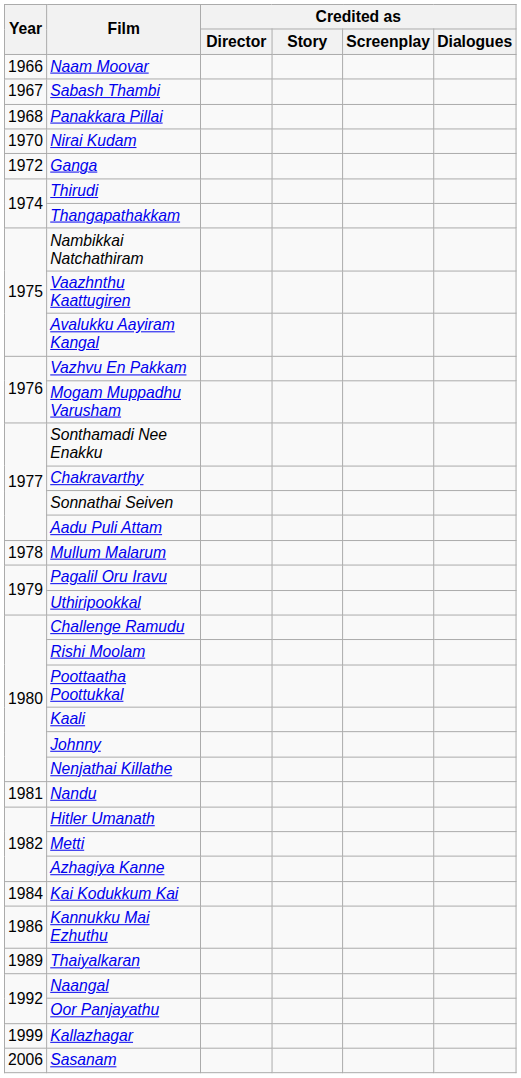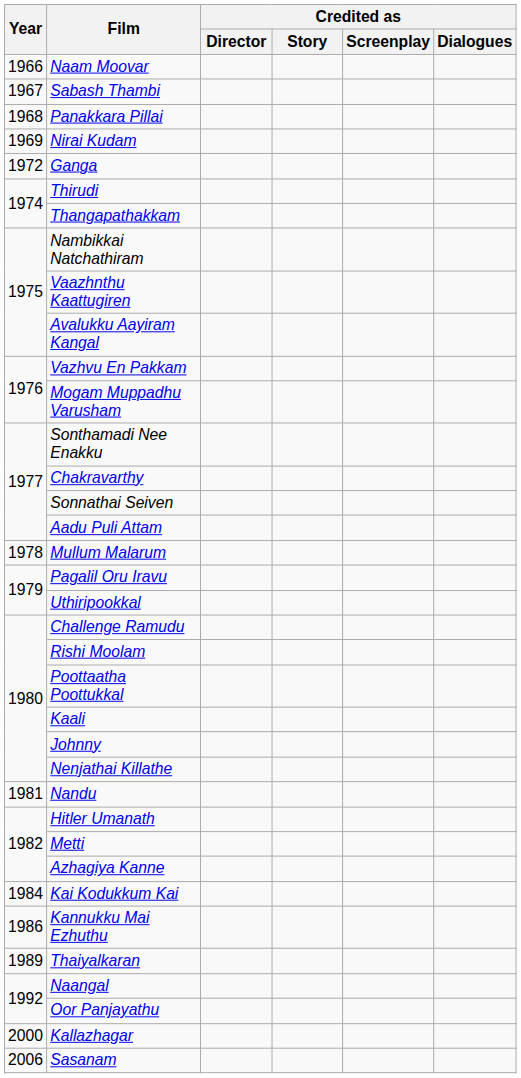 <table class="wikitable sortable">
 <tr>
 <th rowspan="2" style="width:35px;">Year</th>
 <th rowspan="2" style="width:150px;">Film</th>
 <th colspan="4" style="width:195px;">Credited as</th>
 </tr>
 <tr>
 <th style="width:65px;">Director</th>
 <th width=65>Story</th>
 <th width=65>Screenplay</th>
 <th width=65>Dialogues</th>
 </tr>
 <tr>
 <td style="text-align:center;">1966</td>
 <td><em><a href='#'>Naam Moovar</a></em></td>
 <td></td>
 <td style="text-align:center;"></td>
 <td></td>
 <td></td>
 </tr>
 <tr>
 <td style="text-align:center;">1967</td>
 <td><em><a href='#'>Sabash Thambi</a></em></td>
 <td></td>
 <td style="text-align:center;"></td>
 <td></td>
 <td></td>
 </tr>
 <tr>
 <td style="text-align:center;">1968</td>
 <td><em><a href='#'>Panakkara Pillai</a></em></td>
 <td></td>
 <td style="text-align:center;"></td>
 <td></td>
 <td></td>
 </tr>
 <tr>
-<td style="text-align:center;">1970</td>
+<td style="text-align:center;">1969</td>
 <td><em><a href='#'>Nirai Kudam</a></em></td>
 <td></td>
 <td style="text-align:center;"></td>
 <td></td>
 <td></td>
 </tr>
 <tr>
 <td style="text-align:center;">1972</td>
 <td><em><a href='#'>Ganga</a></em></td>
 <td></td>
 <td style="text-align:center;"></td>
 <td></td>
 <td></td>
 </tr>
 <tr>
 <td rowspan="2" style="text-align:center;">1974</td>
 <td><em><a href='#'>Thirudi</a></em></td>
 <td></td>
 <td style="text-align:center;"></td>
 <td></td>
 <td></td>
 </tr>
 <tr>
 <td><em><a href='#'>Thangapathakkam</a></em></td>
 <td></td>
 <td style="text-align:center;"></td>
 <td></td>
 <td style="text-align:center;"></td>
 </tr>
 <tr>
 <td rowspan="3" style="text-align:center;">1975</td>
 <td><em>Nambikkai Natchathiram</em></td>
 <td></td>
 <td style="text-align:center;"></td>
 <td></td>
 <td style="text-align:center;"></td>
 </tr>
 <tr>
 <td><em><a href='#'>Vaazhnthu Kaattugiren</a></em></td>
 <td></td>
 <td style="text-align:center;"></td>
 <td></td>
 <td style="text-align:center;"></td>
 </tr>
 <tr>
 <td><em><a href='#'>Avalukku Aayiram Kangal</a></em></td>
 <td></td>
 <td style="text-align:center;"></td>
 <td></td>
 <td style="text-align:center;"></td>
 </tr>
 <tr>
 <td rowspan="2" style="text-align:center;">1976</td>
 <td><em><a href='#'>Vazhvu En Pakkam</a></em></td>
 <td></td>
 <td style="text-align:center;"></td>
 <td></td>
 <td style="text-align:center;"></td>
 </tr>
 <tr>
 <td><em><a href='#'>Mogam Muppadhu Varusham</a></em></td>
 <td></td>
 <td></td>
 <td style="text-align:center;"></td>
 <td style="text-align:center;"></td>
 </tr>
 <tr>
 <td rowspan="4" style="text-align:center;">1977</td>
 <td><em>Sonthamadi Nee Enakku</em></td>
 <td></td>
 <td style="text-align:center;"></td>
 <td></td>
 <td style="text-align:center;"></td>
 </tr>
 <tr>
 <td><em><a href='#'>Chakravarthy</a></em></td>
 <td></td>
 <td style="text-align:center;"></td>
 <td></td>
 <td style="text-align:center;"></td>
 </tr>
 <tr>
 <td><em>Sonnathai Seiven</em></td>
 <td></td>
 <td></td>
 <td style="text-align:center;"></td>
 <td style="text-align:center;"></td>
 </tr>
 <tr>
 <td><em><a href='#'>Aadu Puli Attam</a></em></td>
 <td></td>
 <td style="text-align:center;"></td>
 <td></td>
 <td style="text-align:center;"></td>
 </tr>
 <tr>
 <td style="text-align:center;">1978</td>
 <td><em><a href='#'>Mullum Malarum</a></em></td>
 <td style="text-align:center;"></td>
 <td></td>
 <td style="text-align:center;"></td>
 <td style="text-align:center;"></td>
 </tr>
 <tr>
 <td rowspan="2" style="text-align:center;">1979</td>
 <td><em><a href='#'>Pagalil Oru Iravu</a></em></td>
 <td></td>
 <td></td>
 <td></td>
 <td style="text-align:center;"></td>
 </tr>
 <tr>
 <td><em><a href='#'>Uthiripookkal</a></em></td>
 <td style="text-align:center;"></td>
 <td></td>
 <td style="text-align:center;"></td>
 <td style="text-align:center;"></td>
 </tr>
 <tr>
 <td rowspan="6" style="text-align:center;">1980</td>
 <td><em><a href='#'>Challenge Ramudu</a></em></td>
 <td></td>
 <td style="text-align:center;"></td>
 <td></td>
 <td></td>
 </tr>
 <tr>
 <td><em><a href='#'>Rishi Moolam</a></em></td>
 <td></td>
 <td style="text-align:center;"></td>
 <td></td>
 <td style="text-align:center;"></td>
 </tr>
 <tr>
 <td><em><a href='#'>Poottaatha Poottukkal</a></em></td>
 <td style="text-align:center;"></td>
 <td></td>
 <td style="text-align:center;"></td>
 <td style="text-align:center;"></td>
 </tr>
 <tr>
 <td><em><a href='#'>Kaali</a></em></td>
 <td></td>
 <td style="text-align:center;"></td>
 <td></td>
 <td style="text-align:center;"></td>
 </tr>
 <tr>
 <td><em><a href='#'>Johnny</a></em></td>
 <td style="text-align:center;"></td>
 <td></td>
 <td style="text-align:center;"></td>
 <td style="text-align:center;"></td>
 </tr>
 <tr>
 <td><em><a href='#'>Nenjathai Killathe</a></em></td>
 <td style="text-align:center;"></td>
 <td style="text-align:center;"></td>
 <td style="text-align:center;"></td>
 <td style="text-align:center;"></td>
 </tr>
 <tr>
 <td style="text-align:center;">1981</td>
 <td><em><a href='#'>Nandu</a></em></td>
 <td style="text-align:center;"></td>
 <td style="text-align:center;"></td>
 <td style="text-align:center;"></td>
 <td style="text-align:center;"></td>
 </tr>
 <tr>
 <td rowspan="3" style="text-align:center;">1982</td>
 <td><em><a href='#'>Hitler Umanath</a></em></td>
 <td></td>
 <td style="text-align:center;"></td>
 <td></td>
 <td></td>
 </tr>
 <tr>
 <td><em><a href='#'>Metti</a></em></td>
 <td style="text-align:center;"></td>
 <td style="text-align:center;"></td>
 <td style="text-align:center;"></td>
 <td style="text-align:center;"></td>
 </tr>
 <tr>
 <td><em><a href='#'>Azhagiya Kanne</a></em></td>
 <td style="text-align:center;"></td>
 <td style="text-align:center;"></td>
 <td style="text-align:center;"></td>
 <td style="text-align:center;"></td>
 </tr>
 <tr>
 <td style="text-align:center;">1984</td>
 <td><em><a href='#'>Kai Kodukkum Kai</a></em></td>
 <td style="text-align:center;"></td>
 <td></td>
 <td style="text-align:center;"></td>
 <td style="text-align:center;"></td>
 </tr>
 <tr>
 <td style="text-align:center;">1986</td>
 <td><em><a href='#'>Kannukku Mai Ezhuthu</a></em></td>
 <td style="text-align:center;"></td>
 <td></td>
 <td style="text-align:center;"></td>
 <td style="text-align:center;"></td>
 </tr>
 <tr>
 <td style="text-align:center;">1989</td>
 <td><em><a href='#'>Thaiyalkaran</a></em></td>
 <td></td>
 <td style="text-align:center;"></td>
 <td></td>
 <td style="text-align:center;"></td>
 </tr>
 <tr>
 <td rowspan="2" style="text-align:center;">1992</td>
 <td><em><a href='#'>Naangal</a></em></td>
 <td></td>
 <td style="text-align:center;"></td>
 <td></td>
 <td></td>
 </tr>
 <tr>
 <td><em><a href='#'>Oor Panjayathu</a></em></td>
 <td style="text-align:center;"></td>
 <td style="text-align:center;"></td>
 <td style="text-align:center;"></td>
 <td style="text-align:center;"></td>
 </tr>
 <tr>
-<td style="text-align:center;">1999</td>
+<td style="text-align:center;">2000</td>
 <td><em><a href='#'>Kallazhagar</a></em></td>
 <td></td>
 <td></td>
 <td></td>
 <td style="text-align:center;"></td>
 </tr>
 <tr>
 <td style="text-align:center;">2006</td>
 <td><em><a href='#'>Sasanam</a></em></td>
 <td style="text-align:center;"></td>
 <td></td>
 <td style="text-align:center;"></td>
 <td style="text-align:center;"></td>
 </tr>
 </table>
